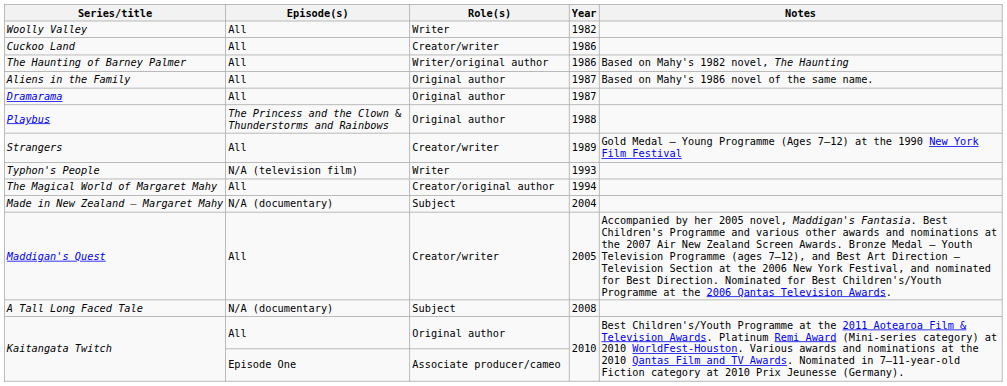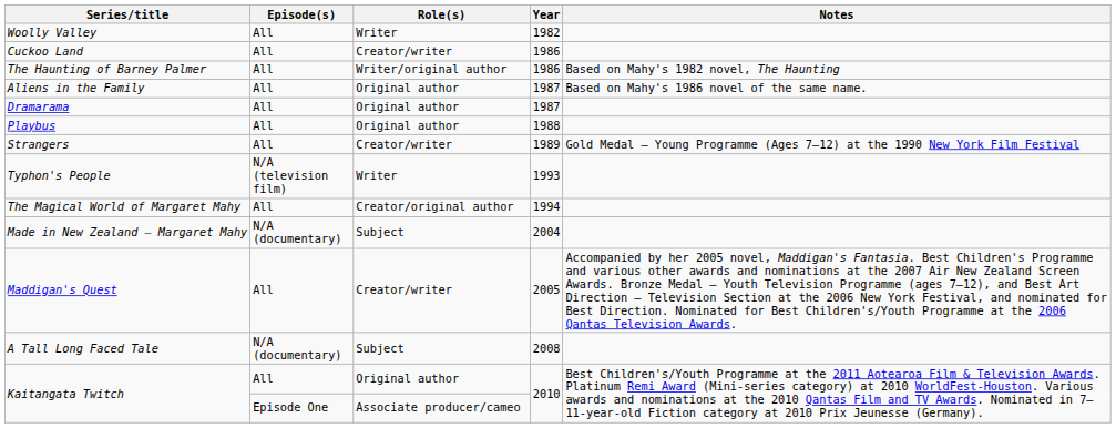 <table class="wikitable sortable" style="margin-left:auto; margin-right:auto;">
 <tr>
 <th>Series/title</th>
 <th>Episode(s)</th>
 <th>Role(s)</th>
 <th>Year</th>
 <th scope="Col" class="unsortable">Notes</th>
 </tr>
 <tr>
 <td><em>Woolly Valley</em></td>
 <td>All</td>
 <td>Writer</td>
 <td>1982</td>
 <td></td>
 </tr>
 <tr>
 <td><em>Cuckoo Land</em></td>
 <td>All</td>
 <td>Creator/writer</td>
 <td>1986</td>
 <td></td>
 </tr>
 <tr>
 <td><em>The Haunting of Barney Palmer</em></td>
 <td>All</td>
 <td>Writer/original author</td>
 <td>1986</td>
 <td>Based on Mahy's 1982 novel, <em>The Haunting</em></td>
 </tr>
 <tr>
 <td><em>Aliens in the Family</em></td>
 <td>All</td>
 <td>Original author</td>
 <td>1987</td>
 <td>Based on Mahy's 1986 novel of the same name.</td>
 </tr>
 <tr>
 <td><em><a href='#'>Dramarama</a></em></td>
 <td>All</td>
 <td>Original author</td>
 <td>1987</td>
 <td></td>
 </tr>
 <tr>
 <td><em><a href='#'>Playbus</a></em></td>
-<td style=white-space:nowrap><em>The Princess and the Clown</em> & <br><em>Thunderstorms and Rainbows</em></td>
+<td>All</td>
 <td>Original author</td>
 <td>1988</td>
 <td></td>
 </tr>
 <tr>
 <td><em>Strangers</em></td>
 <td>All</td>
 <td>Creator/writer</td>
 <td>1989</td>
 <td>Gold Medal – Young Programme (Ages 7–12) at the 1990 <a href='#'>New York Film Festival</a></td>
 </tr>
 <tr>
 <td><em>Typhon's People</em></td>
 <td>N/A (television film)</td>
 <td>Writer</td>
 <td>1993</td>
 <td></td>
 </tr>
 <tr>
 <td style=white-space:nowrap><em>The Magical World of Margaret Mahy</em> </td>
 <td>All</td>
 <td>Creator/original author</td>
 <td>1994</td>
 <td></td>
 </tr>
 <tr>
 <td><em>Made in New Zealand – Margaret Mahy</em></td>
 <td>N/A (documentary)</td>
 <td>Subject</td>
 <td>2004</td>
 <td></td>
 </tr>
 <tr>
 <td><em><a href='#'>Maddigan's Quest</a></em></td>
 <td>All</td>
 <td>Creator/writer</td>
 <td>2005</td>
 <td>Accompanied by her 2005 novel, <em>Maddigan's Fantasia</em>. Best Children's Programme and various other awards and nominations at the 2007 Air New Zealand Screen Awards. Bronze Medal – Youth Television Programme (ages 7–12), and Best Art Direction – Television Section at the 2006 New York Festival, and nominated for Best Direction. Nominated for Best Children's/Youth Programme at the <a href='#'>2006 Qantas Television Awards</a>.</td>
 </tr>
 <tr>
 <td><em>A Tall Long Faced Tale</em></td>
 <td>N/A (documentary)</td>
 <td>Subject</td>
 <td>2008</td>
 <td></td>
 </tr>
 <tr>
 <td rowspan="2"><em>Kaitangata Twitch</em></td>
 <td>All</td>
 <td>Original author</td>
 <td rowspan="2">2010</td>
 <td rowspan="2">Best Children's/Youth Programme at the <a href='#'>2011 Aotearoa Film & Television Awards</a>. Platinum <a href='#'>Remi Award</a> (Mini-series category) at 2010 <a href='#'>WorldFest-Houston</a>. Various awards and nominations at the 2010 <a href='#'>Qantas Film and TV Awards</a>. Nominated in 7–11-year-old Fiction category at 2010 Prix Jeunesse (Germany).</td>
 </tr>
 <tr>
 <td>Episode One</td>
 <td style=white-space:nowrap>Associate producer/cameo </td>
 </tr>
 </table>
